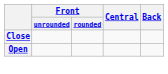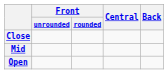 <table class="wikitable" style="text-align: center;">
 <tr>
 <th rowspan="2"></th>
 <th colspan="2"><a href='#'>Front</a></th>
 <th rowspan="2"><a href='#'>Central</a></th>
 <th rowspan="2"><a href='#'>Back</a></th>
 </tr>
 <tr>
 <th><small><a href='#'>unrounded</a></small></th>
 <th><small><a href='#'>rounded</a></small></th>
 </tr>
 <tr>
 <th><a href='#'>Close</a></th>
 <td></td>
 <td></td>
 <td></td>
 <td></td>
 </tr>
 <tr>
+<th><a href='#'>Mid</a></th>
+<td></td>
+<td></td>
+<td></td>
+<td></td>
+</tr>
+<tr>
 <th><a href='#'>Open</a></th>
 <td></td>
 <td></td>
 <td></td>
 <td></td>
 </tr>
 </table>
